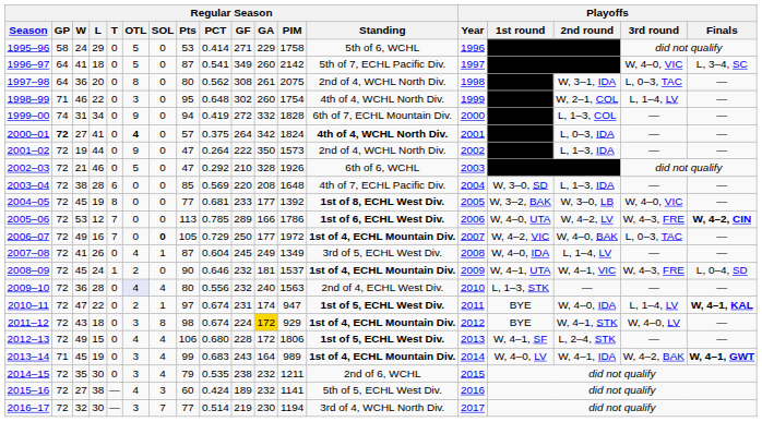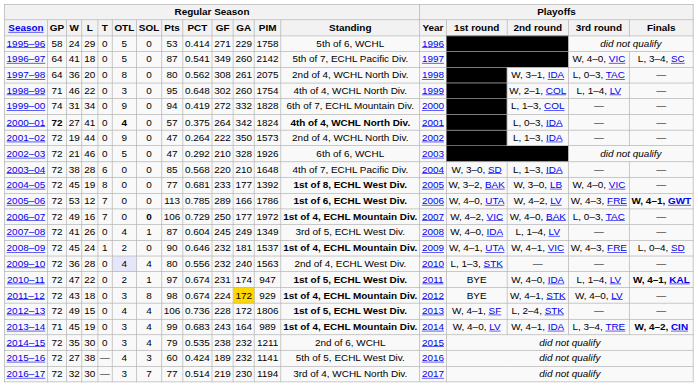 <table class="wikitable" style="text-align:center">
 <tr>
 <th colspan=13>Regular Season</th>
 <th colspan=5>Playoffs</th>
 </tr>
 <tr>
 <th><a href='#'>Season</a></th>
 <th>GP</th>
 <th>W</th>
 <th>L</th>
 <th>T</th>
 <th>OTL</th>
 <th>SOL</th>
 <th>Pts</th>
 <th>PCT</th>
 <th>GF</th>
 <th>GA</th>
 <th>PIM</th>
 <th>Standing</th>
 <th>Year</th>
 <th>1st round</th>
 <th>2nd round</th>
 <th>3rd round</th>
 <th>Finals</th>
 </tr>
 <tr>
 <td><a href='#'>1995–96</a></td>
 <td>58</td>
 <td>24</td>
 <td>29</td>
 <td>0</td>
 <td>5</td>
 <td>0</td>
 <td>53</td>
 <td>0.414</td>
 <td>271</td>
 <td>229</td>
 <td>1758</td>
 <td>5th of 6, WCHL</td>
 <td><a href='#'>1996</a></td>
 <td colspan=2; bgcolor=#000000>—</td>
 <td colspan=2><em>did not qualify</em></td>
 </tr>
 <tr>
 <td><a href='#'>1996–97</a></td>
 <td>64</td>
 <td>41</td>
 <td>18</td>
 <td>0</td>
 <td>5</td>
 <td>0</td>
 <td>87</td>
 <td>0.541</td>
 <td>349</td>
 <td>260</td>
 <td>2142</td>
 <td>5th of 7, ECHL Pacific Div.</td>
 <td><a href='#'>1997</a></td>
 <td colspan=2; bgcolor=#000000>—</td>
 <td>W, 4–0, <a href='#'>VIC</a></td>
 <td>L, 3–4, <a href='#'>SC</a></td>
 </tr>
 <tr>
 <td><a href='#'>1997–98</a></td>
 <td>64</td>
 <td>36</td>
 <td>20</td>
 <td>0</td>
 <td>8</td>
 <td>0</td>
 <td>80</td>
 <td>0.562</td>
 <td>308</td>
 <td>261</td>
 <td>2075</td>
 <td>2nd of 4, WCHL North Div.</td>
 <td><a href='#'>1998</a></td>
 <td bgcolor=#000000>—</td>
 <td>W, 3–1, <a href='#'>IDA</a></td>
 <td>L, 0–3, <a href='#'>TAC</a></td>
 <td>—</td>
 </tr>
 <tr>
 <td><a href='#'>1998–99</a></td>
 <td>71</td>
 <td>46</td>
 <td>22</td>
 <td>0</td>
 <td>3</td>
 <td>0</td>
 <td>95</td>
 <td>0.648</td>
 <td>302</td>
 <td>260</td>
 <td>1754</td>
 <td>4th of 4, WCHL North Div.</td>
 <td><a href='#'>1999</a></td>
 <td bgcolor=#000000>—</td>
 <td>W, 2–1, <a href='#'>COL</a></td>
 <td>L, 1–4, <a href='#'>LV</a></td>
 <td>—</td>
 </tr>
 <tr>
 <td><a href='#'>1999–00</a></td>
 <td>74</td>
 <td>31</td>
 <td>34</td>
 <td>0</td>
 <td>9</td>
 <td>0</td>
 <td>94</td>
 <td>0.419</td>
 <td>272</td>
 <td>332</td>
 <td>1828</td>
 <td>6th of 7, ECHL Mountain Div.</td>
 <td><a href='#'>2000</a></td>
 <td bgcolor=#000000>—</td>
 <td>L, 1–3, <a href='#'>COL</a></td>
 <td>—</td>
 <td>—</td>
 </tr>
 <tr>
 <td><a href='#'>2000–01</a></td>
 <td><strong>72</strong></td>
 <td>27</td>
 <td>41</td>
 <td>0</td>
 <td><strong>4</strong></td>
 <td>0</td>
 <td>57</td>
 <td>0.375</td>
 <td>264</td>
 <td>342</td>
 <td>1824</td>
 <td><strong>4th of 4, WCHL North Div.</strong></td>
 <td><a href='#'>2001</a></td>
 <td bgcolor=#000000>—</td>
 <td>L, 0–3, <a href='#'>IDA</a></td>
 <td>—</td>
 <td>—</td>
 </tr>
 <tr>
 <td><a href='#'>2001–02</a></td>
 <td>72</td>
 <td>19</td>
 <td>44</td>
 <td>0</td>
 <td>9</td>
 <td>0</td>
 <td>47</td>
 <td>0.264</td>
 <td>222</td>
 <td>350</td>
 <td>1573</td>
 <td>2nd of 4, WCHL North Div.</td>
 <td><a href='#'>2002</a></td>
 <td bgcolor=#000000>—</td>
 <td>L, 1–3, <a href='#'>IDA</a></td>
 <td>—</td>
 <td>—</td>
 </tr>
 <tr>
 <td><a href='#'>2002–03</a></td>
 <td>72</td>
 <td>21</td>
 <td>46</td>
 <td>0</td>
 <td>5</td>
 <td>0</td>
 <td>47</td>
 <td>0.292</td>
 <td>210</td>
 <td>328</td>
 <td>1926</td>
 <td>6th of 6, WCHL</td>
 <td><a href='#'>2003</a></td>
 <td colspan=2; bgcolor=#000000>—</td>
 <td colspan=2><em>did not qualify</em></td>
 </tr>
 <tr>
 <td><a href='#'>2003–04</a></td>
 <td>72</td>
 <td>38</td>
 <td>28</td>
 <td>6</td>
 <td>0</td>
 <td>0</td>
 <td>85</td>
-<td>0.569</td>
+<td>0.568</td>
 <td>220</td>
-<td>208</td>
+<td>210</td>
 <td>1648</td>
 <td>4th of 7, ECHL Pacific Div.</td>
 <td><a href='#'>2004</a></td>
 <td>W, 3–0, <a href='#'>SD</a></td>
 <td>L, 1–3, <a href='#'>IDA</a></td>
 <td>—</td>
 <td>—</td>
 </tr>
 <tr>
 <td><a href='#'>2004–05</a></td>
 <td>72</td>
 <td>45</td>
 <td>19</td>
 <td>8</td>
 <td>0</td>
 <td>0</td>
 <td>77</td>
 <td>0.681</td>
 <td>233</td>
 <td>177</td>
 <td>1392</td>
 <td><strong>1st of 8, ECHL West Div.</strong></td>
 <td><a href='#'>2005</a></td>
 <td>W, 3–2, <a href='#'>BAK</a></td>
 <td>W, 3–0, <a href='#'>LB</a></td>
 <td>W, 4–0, <a href='#'>VIC</a></td>
 <td>—</td>
 </tr>
 <tr>
 <td><a href='#'>2005–06</a></td>
 <td>72</td>
 <td>53</td>
 <td>12</td>
 <td>7</td>
 <td>0</td>
 <td>0</td>
 <td>113</td>
 <td>0.785</td>
 <td>289</td>
 <td>166</td>
 <td>1786</td>
 <td><strong>1st of 6, ECHL West Div.</strong></td>
 <td><a href='#'>2006</a></td>
 <td>W, 4–0, <a href='#'>UTA</a></td>
 <td>W, 4–2, <a href='#'>LV</a></td>
 <td>W, 4–3, <a href='#'>FRE</a></td>
-<td><strong>W, 4–2, <a href='#'>CIN</a></strong></td>
+<td><strong>W, 4–1, <a href='#'>GWT</a></strong></td>
 </tr>
 <tr>
 <td><a href='#'>2006–07</a></td>
 <td>72</td>
 <td>49</td>
 <td>16</td>
 <td>7</td>
 <td>0</td>
 <td><strong>0</strong></td>
-<td>105</td>
+<td>106</td>
 <td>0.729</td>
 <td>250</td>
 <td>177</td>
 <td>1972</td>
 <td><strong>1st of 4, ECHL Mountain Div.</strong></td>
 <td><a href='#'>2007</a></td>
 <td>W, 4–2, <a href='#'>VIC</a></td>
 <td>W, 4–0, <a href='#'>BAK</a></td>
 <td>L, 0–3, <a href='#'>TAC</a></td>
 <td>—</td>
 </tr>
 <tr>
 <td><a href='#'>2007–08</a></td>
 <td>72</td>
 <td>41</td>
 <td>26</td>
 <td>0</td>
 <td>4</td>
 <td>1</td>
 <td>87</td>
 <td>0.604</td>
 <td>245</td>
 <td>249</td>
 <td>1349</td>
 <td>3rd of 5, ECHL West Div.</td>
 <td><a href='#'>2008</a></td>
 <td>W, 4–0, <a href='#'>IDA</a></td>
 <td>L, 1–4, <a href='#'>LV</a></td>
 <td>—</td>
 <td>—</td>
 </tr>
 <tr>
 <td><a href='#'>2008–09</a></td>
 <td>72</td>
 <td>45</td>
 <td>24</td>
 <td>1</td>
 <td>2</td>
 <td>0</td>
 <td>90</td>
 <td>0.646</td>
 <td>232</td>
 <td>181</td>
 <td>1537</td>
 <td><strong>1st of 4, ECHL Mountain Div.</strong></td>
 <td><a href='#'>2009</a></td>
 <td>W, 4–1, <a href='#'>UTA</a></td>
 <td>W, 4–1, <a href='#'>VIC</a></td>
 <td>W, 4–3, <a href='#'>FRE</a></td>
 <td>L, 0–4, <a href='#'>SD</a></td>
 </tr>
 <tr>
 <td><a href='#'>2009–10</a></td>
 <td>72</td>
 <td>36</td>
 <td>28</td>
 <td>0</td>
 <td style="background: lavender;">4</td>
 <td>4</td>
 <td>80</td>
 <td>0.556</td>
 <td>232</td>
 <td>240</td>
 <td>1563</td>
 <td>2nd of 4, ECHL West Div.</td>
 <td><a href='#'>2010</a></td>
 <td>L, 1–3, <a href='#'>STK</a></td>
 <td>—</td>
 <td>—</td>
 <td>—</td>
 </tr>
 <tr>
 <td><a href='#'>2010–11</a></td>
 <td>72</td>
 <td>47</td>
 <td>22</td>
 <td>0</td>
 <td>2</td>
 <td>1</td>
 <td>97</td>
 <td>0.674</td>
 <td>231</td>
 <td>174</td>
 <td>947</td>
 <td><strong>1st of 5, ECHL West Div.</strong></td>
 <td><a href='#'>2011</a></td>
 <td>BYE</td>
 <td>W, 4–0, <a href='#'>IDA</a></td>
 <td>L, 1–4, <a href='#'>LV</a></td>
 <td><strong>W, 4–1, <a href='#'>KAL</a></strong></td>
 </tr>
 <tr>
 <td><a href='#'>2011–12</a></td>
 <td>72</td>
 <td>43</td>
 <td>18</td>
 <td>0</td>
 <td>3</td>
 <td>8</td>
 <td>98</td>
 <td>0.674</td>
 <td>224</td>
 <td style="background: gold;">172</td>
 <td>929</td>
 <td><strong>1st of 4, ECHL Mountain Div.</strong></td>
 <td><a href='#'>2012</a></td>
 <td>BYE</td>
 <td>W, 4–1, <a href='#'>STK</a></td>
 <td>W, 4–0, <a href='#'>LV</a></td>
 <td>—</td>
 </tr>
 <tr>
 <td><a href='#'>2012–13</a></td>
 <td>72</td>
 <td>49</td>
 <td>15</td>
 <td>0</td>
 <td>4</td>
 <td>4</td>
 <td>106</td>
-<td>0.680</td>
+<td>0.736</td>
 <td>228</td>
 <td>172</td>
 <td>1806</td>
 <td><strong>1st of 5, ECHL West Div.</strong></td>
 <td><a href='#'>2013</a></td>
 <td>W, 4–1, <a href='#'>SF</a></td>
 <td>L, 2–4, <a href='#'>STK</a></td>
 <td>—</td>
 <td>—</td>
 </tr>
 <tr>
 <td><a href='#'>2013–14</a></td>
 <td>71</td>
 <td>45</td>
 <td>19</td>
 <td>0</td>
 <td>3</td>
 <td>4</td>
 <td>99</td>
 <td>0.683</td>
 <td>243</td>
 <td>164</td>
 <td>989</td>
 <td><strong>1st of 4, ECHL Mountain Div.</strong></td>
 <td><a href='#'>2014</a></td>
 <td>W, 4–0, <a href='#'>LV</a></td>
 <td>W, 4–1, <a href='#'>IDA</a></td>
-<td>W, 4–2, <a href='#'>BAK</a></td>
-<td><strong>W, 4–1, <a href='#'>GWT</a></strong></td>
+<td>L, 3–4, <a href='#'>TRE</a></td>
+<td><strong>W, 4–2, <a href='#'>CIN</a></strong></td>
 </tr>
 <tr>
 <td><a href='#'>2014–15</a></td>
 <td>72</td>
 <td>35</td>
 <td>30</td>
 <td>0</td>
 <td>3</td>
 <td>4</td>
 <td>79</td>
 <td>0.535</td>
 <td>238</td>
 <td>232</td>
 <td>1211</td>
 <td>2nd of 6, WCHL</td>
 <td><a href='#'>2015</a></td>
 <td colspan=4><em>did not qualify</em></td>
 </tr>
 <tr>
 <td><a href='#'>2015–16</a></td>
 <td>72</td>
 <td>27</td>
 <td>38</td>
 <td>—</td>
 <td>4</td>
 <td>3</td>
 <td>60</td>
 <td>0.424</td>
 <td>189</td>
 <td>232</td>
 <td>1141</td>
 <td>5th of 5, ECHL West Div.</td>
 <td><a href='#'>2016</a></td>
 <td colspan=4><em>did not qualify</em></td>
 </tr>
 <tr>
 <td><a href='#'>2016–17</a></td>
 <td>72</td>
 <td>32</td>
 <td>30</td>
 <td>—</td>
 <td>3</td>
 <td>7</td>
 <td>77</td>
 <td>0.514</td>
 <td>219</td>
 <td>230</td>
 <td>1194</td>
 <td>3rd of 4, WCHL North Div.</td>
 <td><a href='#'>2017</a></td>
 <td colspan=4><em>did not qualify</em></td>
 </tr>
 </table>
